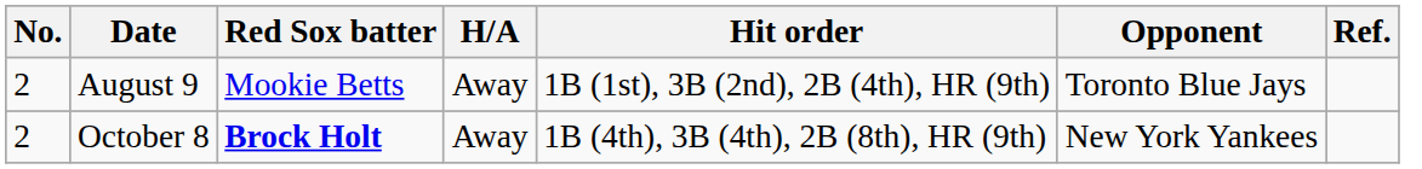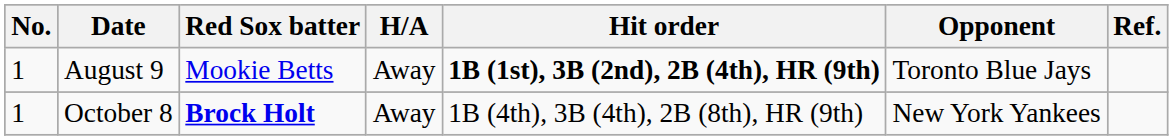 <table class="wikitable">
 <tr>
 <th>No.</th>
 <th>Date</th>
 <th>Red Sox batter</th>
 <th>H/A</th>
 <th>Hit order</th>
 <th>Opponent</th>
 <th>Ref.</th>
 </tr>
 <tr>
-<td>2</td>
+<td>1</td>
 <td>August 9</td>
 <td><a href='#'>Mookie Betts</a></td>
 <td>Away</td>
-<td>1B (1st), 3B (2nd), 2B (4th), HR (9th)</td>
+<td><strong>1B (1st), 3B (2nd), 2B (4th), HR (9th)</strong></td>
 <td>Toronto Blue Jays</td>
 <td></td>
 </tr>
 <tr>
-<td>2</td>
+<td>1</td>
 <td>October 8</td>
 <td><strong><a href='#'>Brock Holt</a></strong></td>
 <td>Away</td>
 <td>1B (4th), 3B (4th), 2B (8th), HR (9th)</td>
 <td>New York Yankees</td>
 <td></td>
 </tr>
 </table>
